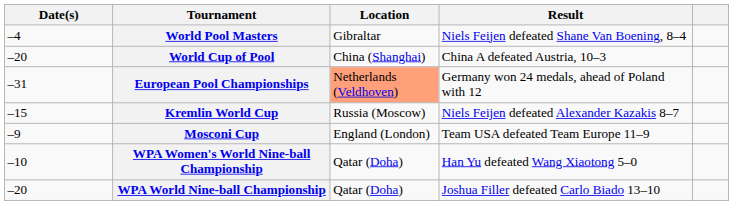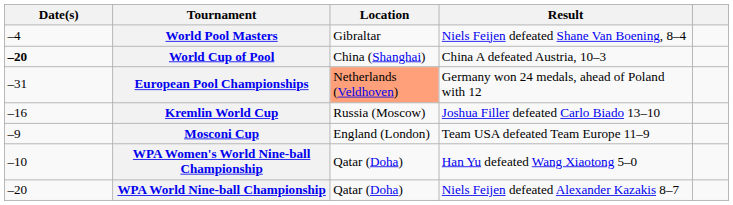 <table class="sortable wikitable plainrowheaders" style="width:100%; margin:1em auto 1em auto;">
 <tr>
 <th scope="col" style="width: 15%;">Date(s)</th>
 <th scope="col" style="width: 30%;">Tournament</th>
 <th scope="col" style="width: 15%;">Location</th>
 <th scope="col" class="unsortable" style="width: 35%;">Result</th>
 <th scope="col" class="unsortable" style="width: 5%;"></th>
 </tr>
 <tr>
 <td>–4</td>
 <th scope="row"><a href='#'>World Pool Masters</a></th>
 <td>Gibraltar</td>
 <td><a href='#'>Niels Feijen</a> defeated <a href='#'>Shane Van Boening</a>, 8–4</td>
 <td style="text-align:center;"></td>
 </tr>
 <tr>
-<td>–20</td>
+<td><strong>–20</strong></td>
 <th scope="row"><a href='#'>World Cup of Pool</a></th>
 <td>China (<a href='#'>Shanghai</a>)</td>
 <td>China A defeated Austria, 10–3</td>
 <td style="text-align:center;"></td>
 </tr>
 <tr>
 <td>–31</td>
 <th scope="row"><a href='#'>European Pool Championships</a></th>
 <td style="background: lightsalmon;">Netherlands (<a href='#'>Veldhoven</a>)</td>
 <td>Germany won 24 medals, ahead of Poland with 12</td>
 <td style="text-align:center;"></td>
 </tr>
 <tr>
-<td>–15</td>
+<td>–16</td>
 <th scope="row"><a href='#'>Kremlin World Cup</a></th>
 <td>Russia (Moscow)</td>
-<td><a href='#'>Niels Feijen</a> defeated <a href='#'>Alexander Kazakis</a> 8–7</td>
+<td><a href='#'>Joshua Filler</a> defeated <a href='#'>Carlo Biado</a> 13–10</td>
 <td style="text-align:center;"></td>
 </tr>
 <tr>
 <td>–9</td>
 <th scope="row"><a href='#'>Mosconi Cup</a></th>
 <td>England (London)</td>
 <td>Team USA defeated Team Europe 11–9</td>
 <td style="text-align:center;"></td>
 </tr>
 <tr>
 <td>–10</td>
 <th scope="row"><a href='#'>WPA Women's World Nine-ball Championship</a></th>
 <td>Qatar (<a href='#'>Doha</a>)</td>
 <td><a href='#'>Han Yu</a> defeated <a href='#'>Wang Xiaotong</a> 5–0</td>
 <td style="text-align:center;"></td>
 </tr>
 <tr>
 <td>–20</td>
 <th scope="row"><a href='#'>WPA World Nine-ball Championship</a></th>
 <td>Qatar (<a href='#'>Doha</a>)</td>
-<td><a href='#'>Joshua Filler</a> defeated <a href='#'>Carlo Biado</a> 13–10</td>
+<td><a href='#'>Niels Feijen</a> defeated <a href='#'>Alexander Kazakis</a> 8–7</td>
 <td style="text-align:center;"></td>
 </tr>
 </table>
